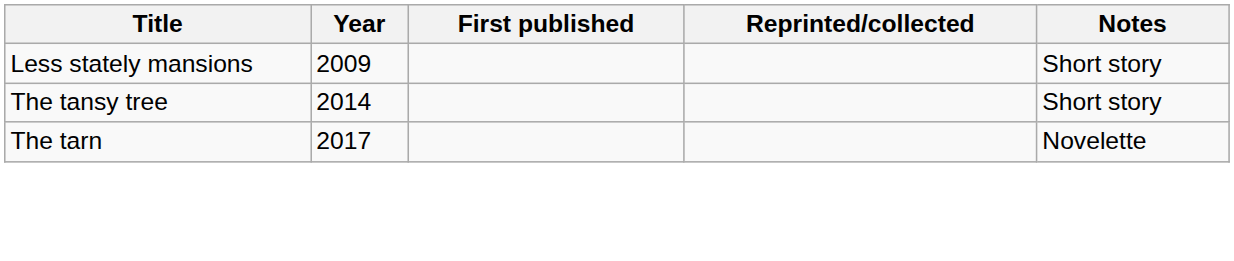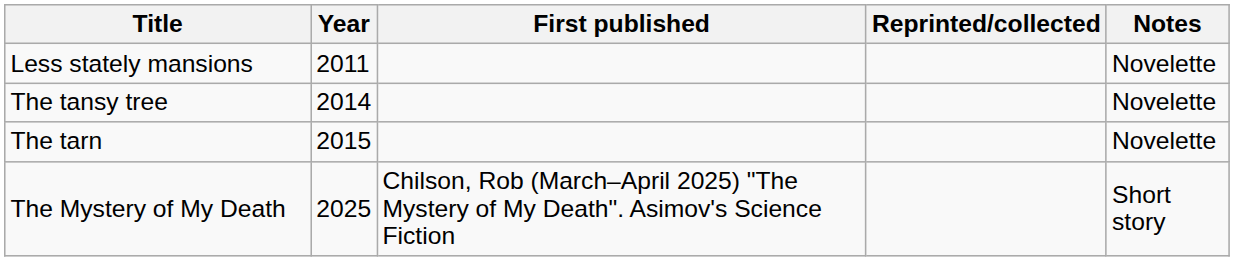 <table class='wikitable sortable' width='90%'>
 <tr>
 <th width=25%>Title</th>
 <th>Year</th>
 <th>First published</th>
 <th>Reprinted/collected</th>
 <th>Notes</th>
 </tr>
 <tr>
 <td>Less stately mansions</td>
-<td>2009</td>
+<td>2011</td>
 <td></td>
 <td></td>
-<td>Short story</td>
+<td>Novelette</td>
 </tr>
 <tr>
 <td data-sort-value="tansy tree">The tansy tree</td>
 <td>2014</td>
 <td></td>
 <td></td>
-<td>Short story</td>
+<td>Novelette</td>
 </tr>
 <tr>
 <td data-sort-value="tarn">The tarn</td>
-<td>2017</td>
+<td>2015</td>
 <td></td>
 <td></td>
 <td>Novelette</td>
 </tr>
+<tr>
+<td>The Mystery of My Death</td>
+<td>2025</td>
+<td>Chilson, Rob (March–April 2025) "The Mystery of My Death". Asimov's Science Fiction</td>
+<td></td>
+<td>Short story</td>
+</tr>
 </table>
